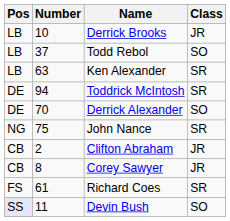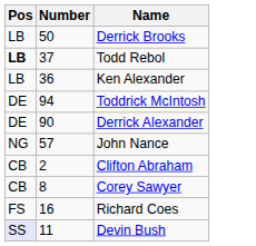 <table class="wikitable">
 <tr>
 <th>Pos</th>
 <th>Number</th>
 <th>Name</th>
-<th>Class</th>
 </tr>
 <tr>
 <td>LB</td>
-<td>10</td>
+<td>50</td>
 <td><a href='#'>Derrick Brooks</a></td>
-<td>JR</td>
+</tr>
+<tr>
+<td><strong>LB</strong></td>
+<td>37</td>
+<td>Todd Rebol</td>
 </tr>
 <tr>
 <td>LB</td>
-<td>37</td>
-<td>Todd Rebol</td>
-<td>SO</td>
-</tr>
-<tr>
-<td>LB</td>
-<td>63</td>
+<td>36</td>
 <td>Ken Alexander</td>
-<td>SR</td>
 </tr>
 <tr>
 <td>DE</td>
 <td>94</td>
 <td><a href='#'>Toddrick McIntosh</a></td>
-<td>SR</td>
 </tr>
 <tr>
 <td>DE</td>
-<td>70</td>
+<td>90</td>
 <td><a href='#'>Derrick Alexander</a></td>
-<td>SO</td>
 </tr>
 <tr>
 <td>NG</td>
-<td>75</td>
+<td>57</td>
 <td>John Nance</td>
-<td>SR</td>
 </tr>
 <tr>
 <td>CB</td>
 <td>2</td>
 <td><a href='#'>Clifton Abraham</a></td>
-<td>JR</td>
 </tr>
 <tr>
 <td>CB</td>
 <td>8</td>
 <td><a href='#'>Corey Sawyer</a></td>
-<td>JR</td>
 </tr>
 <tr>
 <td>FS</td>
-<td>61</td>
+<td>16</td>
 <td>Richard Coes</td>
-<td>SR</td>
 </tr>
 <tr>
 <td style="background: lavender;">SS</td>
 <td>11</td>
 <td><a href='#'>Devin Bush</a></td>
-<td>SO</td>
 </tr>
 </table>
